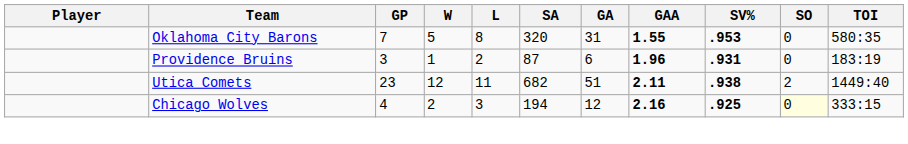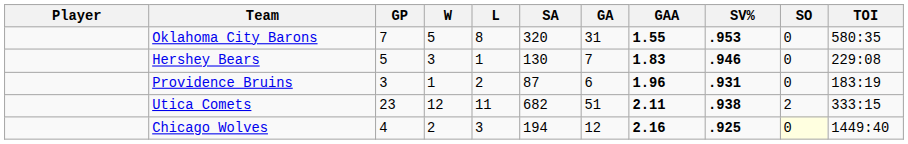 <table class="wikitable sortable">
 <tr>
 <th style="width:10em">Player</th>
 <th style="width:16em">Team</th>
 <th style="width:3em">GP</th>
 <th style="width:3em">W</th>
 <th style="width:3em">L</th>
 <th style="width:4em">SA</th>
 <th style="width:3em">GA</th>
 <th style="width:5em">GAA</th>
 <th style="width:5em">SV%</th>
 <th style="width:3em">SO</th>
 <th style="width:5em">TOI</th>
 </tr>
 <tr>
 <td></td>
 <td><a href='#'>Oklahoma City Barons</a></td>
 <td>7</td>
 <td>5</td>
 <td>8</td>
 <td>320</td>
 <td>31</td>
 <td><strong>1.55</strong></td>
 <td><strong>.953</strong></td>
 <td>0</td>
 <td>580:35</td>
 </tr>
 <tr>
 <td></td>
+<td><a href='#'>Hershey Bears</a></td>
+<td>5</td>
+<td>3</td>
+<td>1</td>
+<td>130</td>
+<td>7</td>
+<td><strong>1.83</strong></td>
+<td><strong>.946</strong></td>
+<td>0</td>
+<td>229:08</td>
+</tr>
+<tr>
+<td></td>
 <td><a href='#'>Providence Bruins</a></td>
 <td>3</td>
 <td>1</td>
 <td>2</td>
 <td>87</td>
 <td>6</td>
 <td><strong>1.96</strong></td>
 <td><strong>.931</strong></td>
 <td>0</td>
 <td>183:19</td>
 </tr>
 <tr>
 <td></td>
 <td><a href='#'>Utica Comets</a></td>
 <td>23</td>
 <td>12</td>
 <td>11</td>
 <td>682</td>
 <td>51</td>
 <td><strong>2.11</strong></td>
 <td><strong>.938</strong></td>
 <td>2</td>
-<td>1449:40</td>
+<td>333:15</td>
 </tr>
 <tr>
 <td></td>
 <td><a href='#'>Chicago Wolves</a></td>
 <td>4</td>
 <td>2</td>
 <td>3</td>
 <td>194</td>
 <td>12</td>
 <td><strong>2.16</strong></td>
 <td><strong>.925</strong></td>
 <td style="background: lightyellow;">0</td>
-<td>333:15</td>
+<td>1449:40</td>
 </tr>
 </table>
